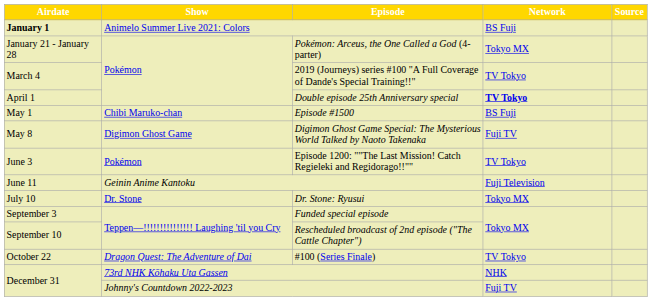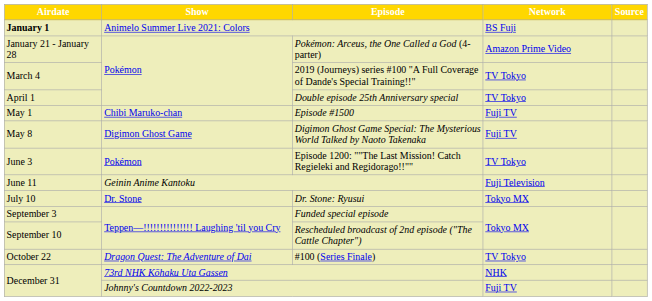 <table class="wikitable" style="background:#EEB">
 <tr>
 <th style="background:gold; color:white; width:150px;">Airdate</th>
 <th style="background:gold; color:white; width:300px;">Show</th>
 <th style="background:gold; color:white; width:300px;">Episode</th>
 <th style="background:gold; color:white; width:200px;">Network</th>
 <th style="background:gold; color:white; width:50px;">Source</th>
 </tr>
 <tr>
 <td><strong>January 1</strong></td>
 <td colspan=2><a href='#'>Animelo Summer Live 2021: Colors</a></td>
 <td><a href='#'>BS Fuji</a></td>
 <td></td>
 </tr>
 <tr>
 <td>January 21 - January 28</td>
 <td rowspan="3"><a href='#'>Pokémon</a></td>
 <td><em>Pokémon: Arceus, the One Called a God</em> (4-parter)</td>
-<td><a href='#'>Tokyo MX</a></td>
+<td><a href='#'>Amazon Prime Video</a></td>
 <td></td>
 </tr>
 <tr>
 <td>March 4</td>
 <td>2019 (Journeys) series #100 "A Full Coverage of Dande's Special Training!!"</td>
 <td><a href='#'>TV Tokyo</a></td>
 <td></td>
 </tr>
 <tr>
 <td>April 1</td>
 <td><em>Double episode 25th Anniversary special</em></td>
-<td><strong><a href='#'>TV Tokyo</a></strong></td>
+<td><a href='#'>TV Tokyo</a></td>
 <td></td>
 </tr>
 <tr>
 <td>May 1</td>
 <td><a href='#'>Chibi Maruko-chan</a></td>
 <td><em>Episode #1500</em></td>
-<td><a href='#'>BS Fuji</a></td>
+<td><a href='#'>Fuji TV</a></td>
 <td></td>
 </tr>
 <tr>
 <td>May 8</td>
 <td><a href='#'>Digimon Ghost Game</a></td>
 <td><em>Digimon Ghost Game Special: The Mysterious World Talked by Naoto Takenaka</em></td>
 <td><a href='#'>Fuji TV</a></td>
 <td></td>
 </tr>
 <tr>
 <td>June 3</td>
 <td><a href='#'>Pokémon</a></td>
 <td>Episode 1200: ""The Last Mission! Catch Regieleki and Regidorago!!""</td>
 <td><a href='#'>TV Tokyo</a></td>
 <td></td>
 </tr>
 <tr>
 <td>June 11</td>
 <td colspan=2><em>Geinin Anime Kantoku</em></td>
 <td><a href='#'>Fuji Television</a></td>
 <td></td>
 </tr>
 <tr>
 <td>July 10</td>
 <td><a href='#'>Dr. Stone</a></td>
 <td><em>Dr. Stone: Ryusui</em></td>
 <td><a href='#'>Tokyo MX</a></td>
 <td></td>
 </tr>
 <tr>
 <td>September 3</td>
 <td rowspan=2><a href='#'>Teppen—!!!!!!!!!!!!!!! Laughing 'til you Cry</a></td>
 <td><em>Funded special episode</em></td>
 <td rowspan=2><a href='#'>Tokyo MX</a></td>
 <td rowspan=2></td>
 </tr>
 <tr>
 <td>September 10</td>
 <td><em>Rescheduled broadcast of 2nd episode ("The Cattle Chapter")</em></td>
 </tr>
 <tr>
 <td>October 22</td>
 <td><em><a href='#'>Dragon Quest: The Adventure of Dai</a></em></td>
 <td>#100 (<a href='#'>Series Finale</a>)<br></td>
 <td><a href='#'>TV Tokyo</a></td>
 <td></td>
 </tr>
 <tr>
 <td rowspan=2>December 31</td>
 <td colspan=2><em><a href='#'>73rd NHK Kōhaku Uta Gassen</a></em></td>
 <td><a href='#'>NHK</a></td>
 <td></td>
 </tr>
 <tr>
 <td colspan=2><em>Johnny's Countdown 2022-2023</em></td>
 <td><a href='#'>Fuji TV</a></td>
 <td></td>
 </tr>
 </table>
